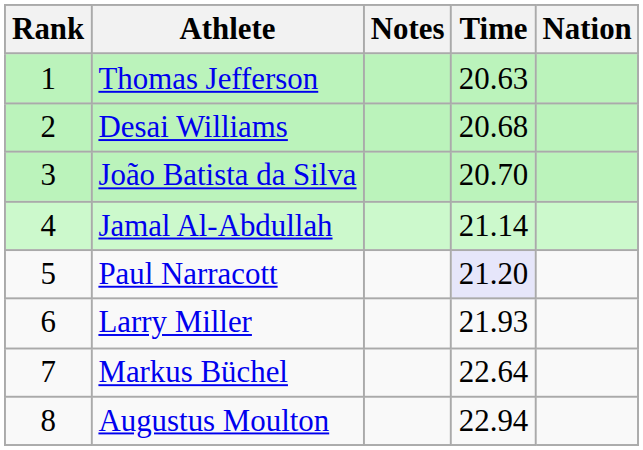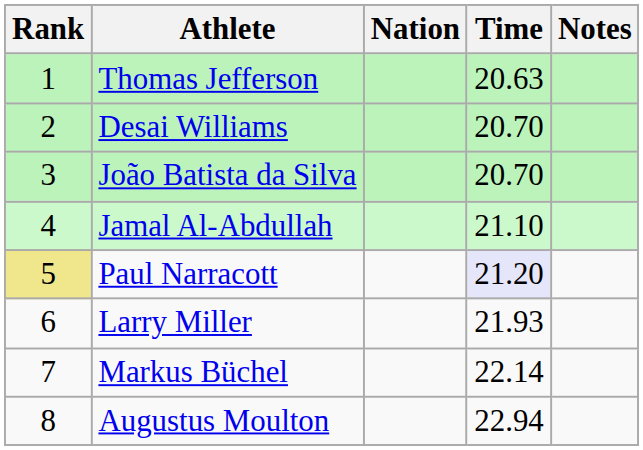 <table class="wikitable sortable" style="text-align:center">
 <tr>
 <th>Rank</th>
 <th>Athlete</th>
+<th>Nation</th>
+<th>Time</th>
 <th>Notes</th>
-<th>Time</th>
-<th>Nation</th>
 </tr>
 <tr style="background:#bbf3bb;">
 <td>1</td>
 <td align=left><a href='#'>Thomas Jefferson</a></td>
+<td align=left></td>
+<td>20.63</td>
 <td></td>
-<td>20.63</td>
-<td align=left></td>
 </tr>
 <tr style="background:#bbf3bb;">
 <td>2</td>
 <td align=left><a href='#'>Desai Williams</a></td>
+<td align=left></td>
+<td>20.70</td>
 <td></td>
-<td>20.68</td>
-<td align=left></td>
 </tr>
 <tr style="background:#bbf3bb;">
 <td>3</td>
 <td align=left><a href='#'>João Batista da Silva</a></td>
+<td align=left></td>
+<td>20.70</td>
 <td></td>
-<td>20.70</td>
-<td align=left></td>
 </tr>
 <tr style="background:#ccf9cc;">
 <td>4</td>
 <td align=left><a href='#'>Jamal Al-Abdullah</a></td>
+<td align=left></td>
+<td>21.10</td>
 <td></td>
-<td>21.14</td>
-<td align=left></td>
 </tr>
 <tr>
-<td>5</td>
+<td style="background: khaki;">5</td>
 <td align=left><a href='#'>Paul Narracott</a></td>
+<td align=left></td>
+<td style="background: lavender;">21.20</td>
 <td></td>
-<td style="background: lavender;">21.20</td>
-<td align=left></td>
 </tr>
 <tr>
 <td>6</td>
 <td align=left><a href='#'>Larry Miller</a></td>
+<td align=left></td>
+<td>21.93</td>
 <td></td>
-<td>21.93</td>
-<td align=left></td>
 </tr>
 <tr>
 <td>7</td>
 <td align=left><a href='#'>Markus Büchel</a></td>
+<td align=left></td>
+<td>22.14</td>
 <td></td>
-<td>22.64</td>
-<td align=left></td>
 </tr>
 <tr>
 <td>8</td>
 <td align=left><a href='#'>Augustus Moulton</a></td>
+<td align=left></td>
+<td>22.94</td>
 <td></td>
-<td>22.94</td>
-<td align=left></td>
 </tr>
 </table>
